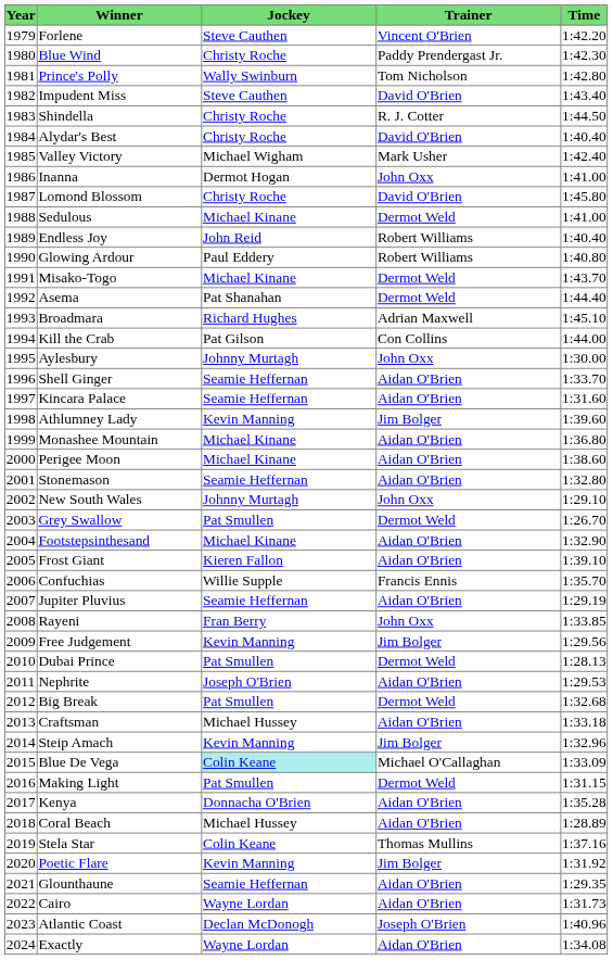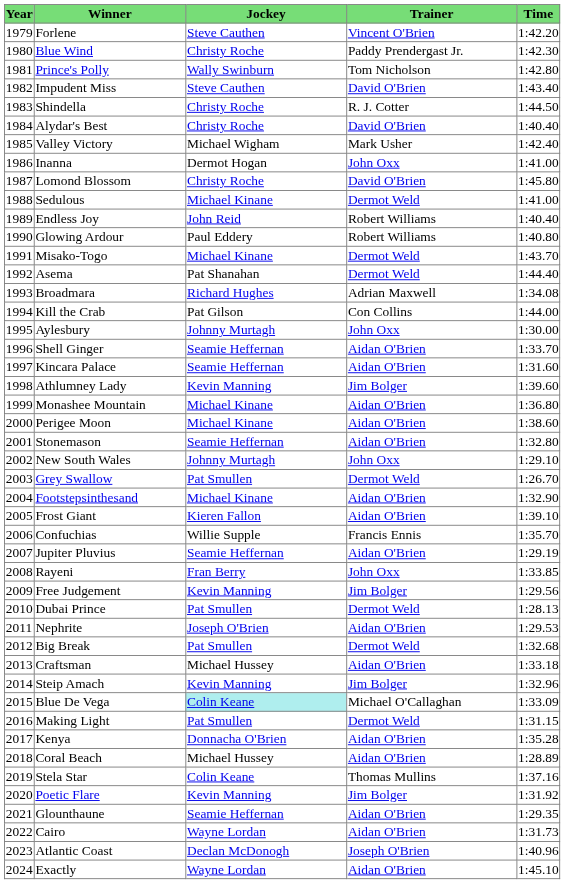 <table class = "sortable" | border="1" style="border-collapse: collapse; font-size:90%">
 <tr bgcolor="#77dd77" align="center">
 <th>Year</th>
 <th>Winner</th>
 <th>Jockey</th>
 <th>Trainer</th>
 <th>Time</th>
 </tr>
 <tr>
 <td>1979</td>
 <td width=160px>Forlene</td>
 <td width=170px><a href='#'>Steve Cauthen</a></td>
 <td width=180px><a href='#'>Vincent O'Brien</a></td>
 <td>1:42.20</td>
 </tr>
 <tr>
 <td>1980</td>
 <td><a href='#'>Blue Wind</a></td>
 <td><a href='#'>Christy Roche</a></td>
 <td>Paddy Prendergast Jr.</td>
 <td>1:42.30</td>
 </tr>
 <tr>
 <td>1981</td>
 <td><a href='#'>Prince's Polly</a></td>
 <td><a href='#'>Wally Swinburn</a></td>
 <td>Tom Nicholson</td>
 <td>1:42.80</td>
 </tr>
 <tr>
 <td>1982</td>
 <td>Impudent Miss</td>
 <td><a href='#'>Steve Cauthen</a></td>
 <td><a href='#'>David O'Brien</a></td>
 <td>1:43.40</td>
 </tr>
 <tr>
 <td>1983</td>
 <td>Shindella</td>
 <td><a href='#'>Christy Roche</a></td>
 <td>R. J. Cotter</td>
 <td>1:44.50</td>
 </tr>
 <tr>
 <td>1984</td>
 <td>Alydar's Best</td>
 <td><a href='#'>Christy Roche</a></td>
 <td><a href='#'>David O'Brien</a></td>
 <td>1:40.40</td>
 </tr>
 <tr>
 <td>1985</td>
 <td>Valley Victory</td>
 <td>Michael Wigham</td>
 <td>Mark Usher</td>
 <td>1:42.40</td>
 </tr>
 <tr>
 <td>1986</td>
 <td>Inanna</td>
 <td>Dermot Hogan</td>
 <td><a href='#'>John Oxx</a></td>
 <td>1:41.00</td>
 </tr>
 <tr>
 <td>1987</td>
 <td>Lomond Blossom</td>
 <td><a href='#'>Christy Roche</a></td>
 <td><a href='#'>David O'Brien</a></td>
 <td>1:45.80</td>
 </tr>
 <tr>
 <td>1988</td>
 <td>Sedulous</td>
 <td><a href='#'>Michael Kinane</a></td>
 <td><a href='#'>Dermot Weld</a></td>
 <td>1:41.00</td>
 </tr>
 <tr>
 <td>1989</td>
 <td>Endless Joy</td>
 <td><a href='#'>John Reid</a></td>
 <td>Robert Williams</td>
 <td>1:40.40</td>
 </tr>
 <tr>
 <td>1990</td>
 <td>Glowing Ardour</td>
 <td>Paul Eddery</td>
 <td>Robert Williams</td>
 <td>1:40.80</td>
 </tr>
 <tr>
 <td>1991</td>
 <td>Misako-Togo</td>
 <td><a href='#'>Michael Kinane</a></td>
 <td><a href='#'>Dermot Weld</a></td>
 <td>1:43.70</td>
 </tr>
 <tr>
 <td>1992</td>
 <td>Asema</td>
 <td>Pat Shanahan</td>
 <td><a href='#'>Dermot Weld</a></td>
 <td>1:44.40</td>
 </tr>
 <tr>
 <td>1993</td>
 <td>Broadmara</td>
 <td><a href='#'>Richard Hughes</a></td>
 <td>Adrian Maxwell</td>
-<td>1:45.10</td>
+<td>1:34.08</td>
 </tr>
 <tr>
 <td>1994</td>
 <td>Kill the Crab</td>
 <td>Pat Gilson</td>
 <td>Con Collins</td>
 <td>1:44.00</td>
 </tr>
 <tr>
 <td>1995</td>
 <td>Aylesbury</td>
 <td><a href='#'>Johnny Murtagh</a></td>
 <td><a href='#'>John Oxx</a></td>
 <td>1:30.00</td>
 </tr>
 <tr>
 <td>1996</td>
 <td>Shell Ginger</td>
 <td><a href='#'>Seamie Heffernan</a></td>
 <td><a href='#'>Aidan O'Brien</a></td>
 <td>1:33.70</td>
 </tr>
 <tr>
 <td>1997</td>
 <td>Kincara Palace</td>
 <td><a href='#'>Seamie Heffernan</a></td>
 <td><a href='#'>Aidan O'Brien</a></td>
 <td>1:31.60</td>
 </tr>
 <tr>
 <td>1998</td>
 <td>Athlumney Lady</td>
 <td><a href='#'>Kevin Manning</a></td>
 <td><a href='#'>Jim Bolger</a></td>
 <td>1:39.60</td>
 </tr>
 <tr>
 <td>1999</td>
 <td>Monashee Mountain</td>
 <td><a href='#'>Michael Kinane</a></td>
 <td><a href='#'>Aidan O'Brien</a></td>
 <td>1:36.80</td>
 </tr>
 <tr>
 <td>2000</td>
 <td>Perigee Moon</td>
 <td><a href='#'>Michael Kinane</a></td>
 <td><a href='#'>Aidan O'Brien</a></td>
 <td>1:38.60</td>
 </tr>
 <tr>
 <td>2001</td>
 <td>Stonemason</td>
 <td><a href='#'>Seamie Heffernan</a></td>
 <td><a href='#'>Aidan O'Brien</a></td>
 <td>1:32.80</td>
 </tr>
 <tr>
 <td>2002</td>
 <td>New South Wales</td>
 <td><a href='#'>Johnny Murtagh</a></td>
 <td><a href='#'>John Oxx</a></td>
 <td>1:29.10</td>
 </tr>
 <tr>
 <td>2003</td>
 <td><a href='#'>Grey Swallow</a></td>
 <td><a href='#'>Pat Smullen</a></td>
 <td><a href='#'>Dermot Weld</a></td>
 <td>1:26.70</td>
 </tr>
 <tr>
 <td>2004</td>
 <td><a href='#'>Footstepsinthesand</a></td>
 <td><a href='#'>Michael Kinane</a></td>
 <td><a href='#'>Aidan O'Brien</a></td>
 <td>1:32.90</td>
 </tr>
 <tr>
 <td>2005</td>
 <td>Frost Giant</td>
 <td><a href='#'>Kieren Fallon</a></td>
 <td><a href='#'>Aidan O'Brien</a></td>
 <td>1:39.10</td>
 </tr>
 <tr>
 <td>2006</td>
 <td>Confuchias</td>
 <td>Willie Supple</td>
 <td>Francis Ennis</td>
 <td>1:35.70</td>
 </tr>
 <tr>
 <td>2007</td>
 <td>Jupiter Pluvius</td>
 <td><a href='#'>Seamie Heffernan</a></td>
 <td><a href='#'>Aidan O'Brien</a></td>
 <td>1:29.19</td>
 </tr>
 <tr>
 <td>2008</td>
 <td>Rayeni</td>
 <td><a href='#'>Fran Berry</a></td>
 <td><a href='#'>John Oxx</a></td>
 <td>1:33.85</td>
 </tr>
 <tr>
 <td>2009</td>
 <td>Free Judgement</td>
 <td><a href='#'>Kevin Manning</a></td>
 <td><a href='#'>Jim Bolger</a></td>
 <td>1:29.56</td>
 </tr>
 <tr>
 <td>2010</td>
 <td>Dubai Prince</td>
 <td><a href='#'>Pat Smullen</a></td>
 <td><a href='#'>Dermot Weld</a></td>
 <td>1:28.13</td>
 </tr>
 <tr>
 <td>2011</td>
 <td>Nephrite</td>
 <td><a href='#'>Joseph O'Brien</a></td>
 <td><a href='#'>Aidan O'Brien</a></td>
 <td>1:29.53</td>
 </tr>
 <tr>
 <td>2012</td>
 <td>Big Break</td>
 <td><a href='#'>Pat Smullen</a></td>
 <td><a href='#'>Dermot Weld</a></td>
 <td>1:32.68</td>
 </tr>
 <tr>
 <td>2013</td>
 <td>Craftsman</td>
 <td>Michael Hussey</td>
 <td><a href='#'>Aidan O'Brien</a></td>
 <td>1:33.18</td>
 </tr>
 <tr>
 <td>2014</td>
 <td>Steip Amach</td>
 <td><a href='#'>Kevin Manning</a></td>
 <td><a href='#'>Jim Bolger</a></td>
 <td>1:32.96</td>
 </tr>
 <tr>
 <td>2015</td>
 <td>Blue De Vega</td>
 <td style="background: paleturquoise;"><a href='#'>Colin Keane</a></td>
 <td>Michael O'Callaghan</td>
 <td>1:33.09</td>
 </tr>
 <tr>
 <td>2016</td>
 <td>Making Light</td>
 <td><a href='#'>Pat Smullen</a></td>
 <td><a href='#'>Dermot Weld</a></td>
 <td>1:31.15</td>
 </tr>
 <tr>
 <td>2017</td>
 <td>Kenya</td>
 <td><a href='#'>Donnacha O'Brien</a></td>
 <td><a href='#'>Aidan O'Brien</a></td>
 <td>1:35.28</td>
 </tr>
 <tr>
 <td>2018</td>
 <td>Coral Beach</td>
 <td>Michael Hussey</td>
 <td><a href='#'>Aidan O'Brien</a></td>
 <td>1:28.89</td>
 </tr>
 <tr>
 <td>2019</td>
 <td>Stela Star</td>
 <td><a href='#'>Colin Keane</a></td>
 <td>Thomas Mullins</td>
 <td>1:37.16</td>
 </tr>
 <tr>
 <td>2020</td>
 <td><a href='#'>Poetic Flare</a></td>
 <td><a href='#'>Kevin Manning</a></td>
 <td><a href='#'>Jim Bolger</a></td>
 <td>1:31.92</td>
 </tr>
 <tr>
 <td>2021</td>
 <td>Glounthaune</td>
 <td><a href='#'>Seamie Heffernan</a></td>
 <td><a href='#'>Aidan O'Brien</a></td>
 <td>1:29.35</td>
 </tr>
 <tr>
 <td>2022</td>
 <td>Cairo</td>
 <td><a href='#'>Wayne Lordan</a></td>
 <td><a href='#'>Aidan O'Brien</a></td>
 <td>1:31.73</td>
 </tr>
 <tr>
 <td>2023</td>
 <td>Atlantic Coast</td>
 <td><a href='#'>Declan McDonogh</a></td>
 <td><a href='#'>Joseph O'Brien</a></td>
 <td>1:40.96</td>
 </tr>
 <tr>
 <td>2024</td>
 <td>Exactly</td>
 <td><a href='#'>Wayne Lordan</a></td>
 <td><a href='#'>Aidan O'Brien</a></td>
-<td>1:34.08</td>
+<td>1:45.10</td>
 </tr>
 </table>
